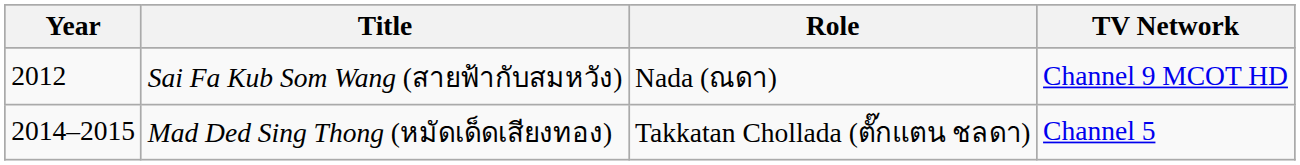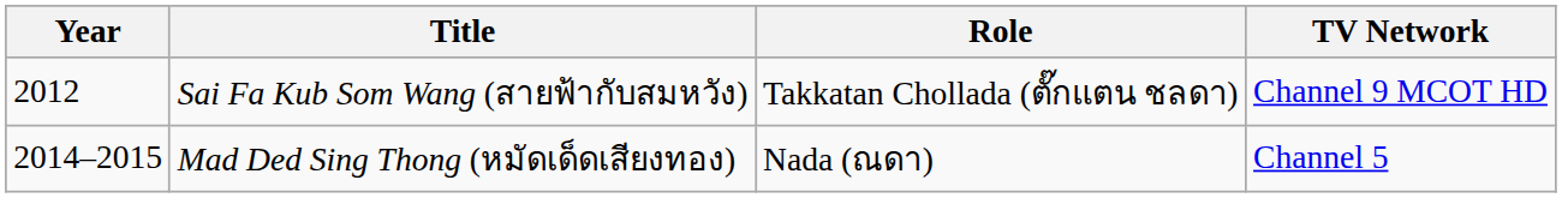 <table class="wikitable">
 <tr>
 <th>Year</th>
 <th>Title</th>
 <th>Role</th>
 <th>TV Network</th>
 </tr>
 <tr>
 <td>2012</td>
 <td><em>Sai Fa Kub Som Wang</em> (สายฟ้ากับสมหวัง)</td>
-<td>Nada (ณดา)</td>
+<td>Takkatan Chollada (ตั๊กแตน ชลดา)</td>
 <td><a href='#'>Channel 9 MCOT HD</a></td>
 </tr>
 <tr>
 <td>2014–2015</td>
 <td><em>Mad Ded Sing Thong</em> (หมัดเด็ดเสียงทอง)</td>
-<td>Takkatan Chollada (ตั๊กแตน ชลดา)</td>
+<td>Nada (ณดา)</td>
 <td><a href='#'>Channel 5</a></td>
 </tr>
 </table>
